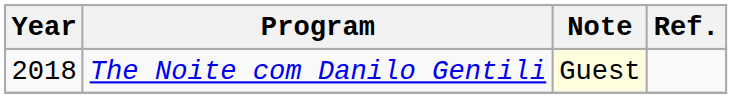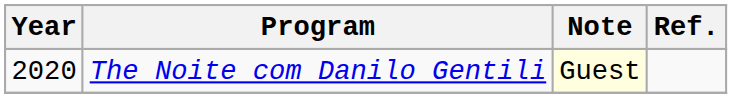 <table class="wikitable">
 <tr>
 <th>Year</th>
 <th>Program</th>
 <th>Note</th>
 <th>Ref.</th>
 </tr>
 <tr>
-<td>2018</td>
+<td>2020</td>
 <td><em><a href='#'>The Noite com Danilo Gentili</a></em></td>
 <td style="background: lightyellow;">Guest</td>
 <td></td>
 </tr>
 <tr>
 </tr>
 </table>
